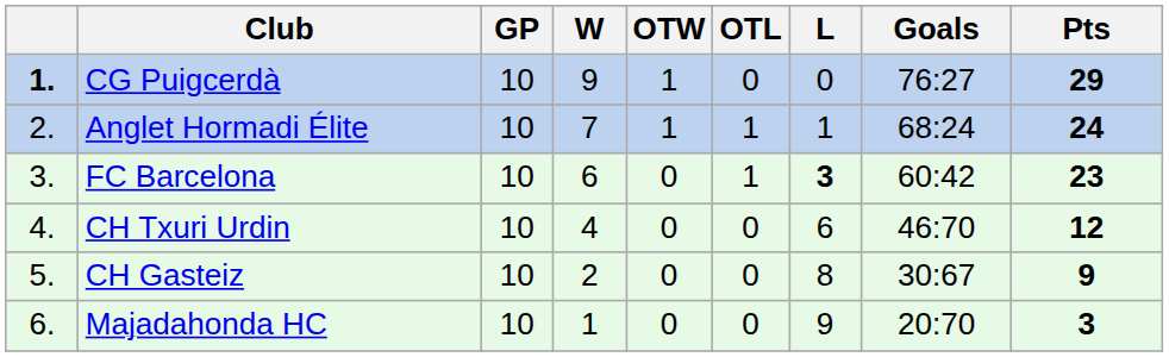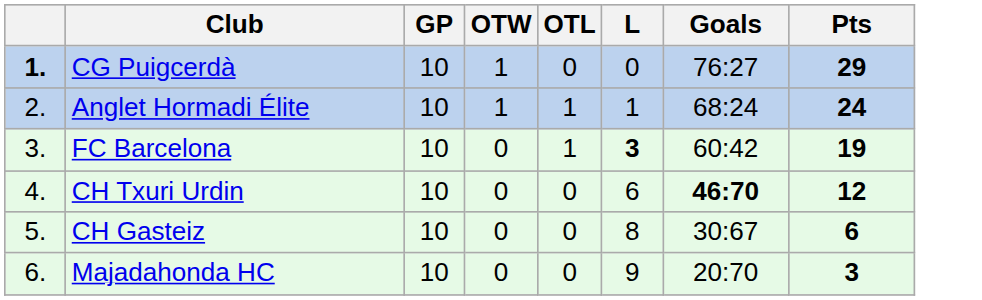 <table class="wikitable">
 <tr>
 <th width="30"></th>
 <th width="200">Club</th>
 <th width="30">GP</th>
-<th width="30">W</th>
 <th width="30">OTW</th>
 <th width="30">OTL</th>
 <th width="30">L</th>
 <th width="70">Goals</th>
 <th width="70">Pts</th>
 </tr>
 <tr bgcolor="#BCD2EE" align="center">
 <td><strong>1.</strong></td>
 <td align="left"><a href='#'>CG Puigcerdà</a></td>
 <td>10</td>
-<td>9</td>
 <td>1</td>
 <td>0</td>
 <td>0</td>
 <td>76:27</td>
 <td><strong>29</strong></td>
 </tr>
 <tr bgcolor="#BCD2EE" align="center">
 <td>2.</td>
 <td align="left"><a href='#'>Anglet Hormadi Élite</a></td>
 <td>10</td>
-<td>7</td>
 <td>1</td>
 <td>1</td>
 <td>1</td>
 <td>68:24</td>
 <td><strong>24</strong></td>
 </tr>
 <tr bgcolor="#e6fae6" align="center">
 <td>3.</td>
 <td align="left"><a href='#'>FC Barcelona</a></td>
 <td>10</td>
-<td>6</td>
 <td>0</td>
 <td>1</td>
 <td><strong>3</strong></td>
 <td>60:42</td>
-<td><strong>23</strong></td>
+<td><strong>19</strong></td>
 </tr>
 <tr bgcolor="#e6fae6" align="center">
 <td>4.</td>
 <td align="left"><a href='#'>CH Txuri Urdin</a></td>
 <td>10</td>
-<td>4</td>
 <td>0</td>
 <td>0</td>
 <td>6</td>
-<td>46:70</td>
+<td><strong>46:70</strong></td>
 <td><strong>12</strong></td>
 </tr>
 <tr bgcolor="#e6fae6" align="center">
 <td>5.</td>
 <td align="left"><a href='#'>CH Gasteiz</a></td>
 <td>10</td>
-<td>2</td>
 <td>0</td>
 <td>0</td>
 <td>8</td>
 <td>30:67</td>
-<td><strong>9</strong></td>
+<td><strong>6</strong></td>
 </tr>
 <tr bgcolor="#e6fae6" align="center">
 <td>6.</td>
 <td align="left"><a href='#'>Majadahonda HC</a></td>
 <td>10</td>
-<td>1</td>
 <td>0</td>
 <td>0</td>
 <td>9</td>
 <td>20:70</td>
 <td><strong>3</strong></td>
 </tr>
 </table>
